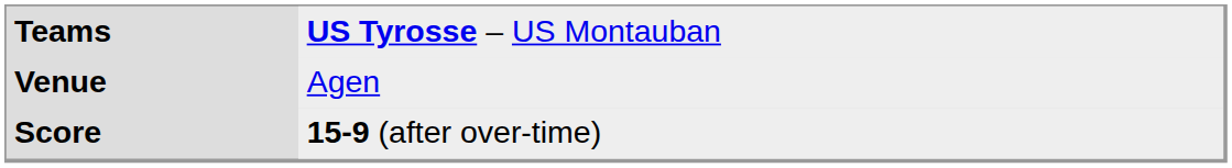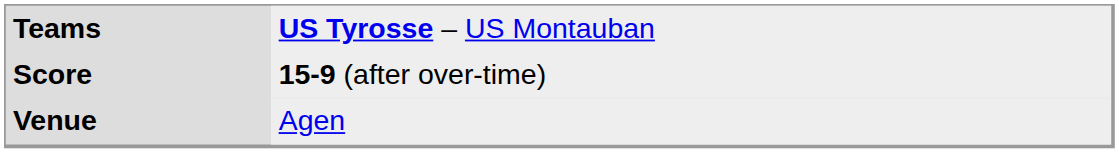 <table align="left" cellpadding="4" cellspacing="0"  style="margin: 0 0 0 0; border: 1px solid #999; border-right-width: 2px; border-bottom-width: 2px; background-color: #DDDDDD">
 <tr>
 <td width="150" valign="top"><strong>Teams</strong></td>
 <td width="500" bgcolor=#EEEEEE><strong><a href='#'>US Tyrosse</a></strong> – <a href='#'>US Montauban</a></td>
 </tr>
 <tr>
+<td valign="top"><strong>Score</strong></td>
+<td bgcolor=#EEEEEE><strong>15-9</strong>  (after over-time)</td>
+</tr>
+<tr>
 <td valign="top"><strong>Venue</strong></td>
 <td bgcolor=#EEEEEE><a href='#'>Agen</a></td>
 </tr>
-<tr>
-<td valign="top"><strong>Score</strong></td>
-<td bgcolor=#EEEEEE><strong>15-9</strong>  (after over-time)</td>
-</tr>
 </table>
